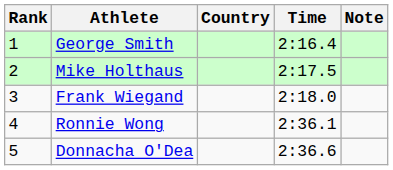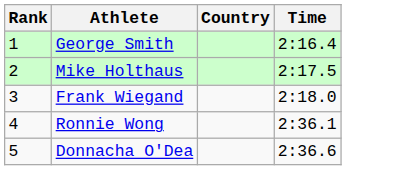 <table class="wikitable sortable">
 <tr>
 <th>Rank</th>
 <th>Athlete</th>
 <th>Country</th>
 <th>Time</th>
-<th>Note</th>
 </tr>
 <tr bgcolor=#CCFFCC>
 <td>1</td>
 <td><a href='#'>George Smith</a></td>
 <td></td>
 <td>2:16.4</td>
-<td></td>
 </tr>
 <tr bgcolor=#CCFFCC>
 <td>2</td>
 <td><a href='#'>Mike Holthaus</a></td>
 <td></td>
 <td>2:17.5</td>
-<td></td>
 </tr>
 <tr>
 <td>3</td>
 <td><a href='#'>Frank Wiegand</a></td>
 <td></td>
 <td>2:18.0</td>
-<td></td>
 </tr>
 <tr>
 <td>4</td>
 <td><a href='#'>Ronnie Wong</a></td>
 <td></td>
 <td>2:36.1</td>
-<td></td>
 </tr>
 <tr>
 <td>5</td>
 <td><a href='#'>Donnacha O'Dea</a></td>
 <td></td>
 <td>2:36.6</td>
-<td></td>
 </tr>
 </table>
